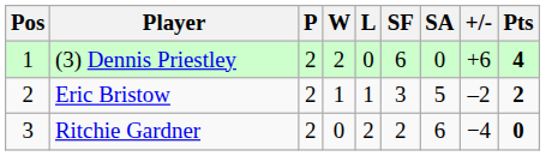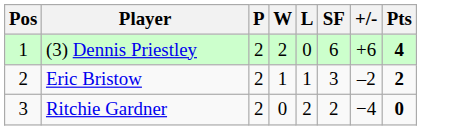 <table class="wikitable" style="text-align:center; margin: 1em auto 1em auto, align:left">
 <tr>
 <th width=20>Pos</th>
 <th width=168>Player</th>
 <th width=3>P</th>
 <th width=3>W</th>
 <th width=3>L</th>
 <th width=20>SF</th>
-<th width=20>SA</th>
 <th width=20>+/-</th>
 <th width=20>Pts</th>
 </tr>
 <tr align=center style="background: #ccffcc;">
 <td>1</td>
 <td align="left"> (3) <a href='#'>Dennis Priestley</a></td>
 <td>2</td>
 <td>2</td>
 <td>0</td>
 <td>6</td>
-<td>0</td>
 <td>+6</td>
 <td><strong>4</strong></td>
 </tr>
 <tr align=center>
 <td>2</td>
 <td align="left"> <a href='#'>Eric Bristow</a></td>
 <td>2</td>
 <td>1</td>
 <td>1</td>
 <td>3</td>
-<td>5</td>
 <td>–2</td>
 <td><strong>2</strong></td>
 </tr>
 <tr align=center>
 <td>3</td>
 <td align="left"> <a href='#'>Ritchie Gardner</a></td>
 <td>2</td>
 <td>0</td>
 <td>2</td>
 <td>2</td>
-<td>6</td>
 <td>−4</td>
 <td><strong>0</strong></td>
 </tr>
 </table>
